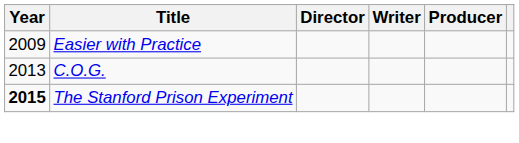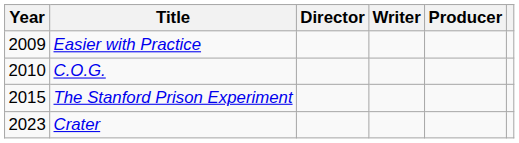 <table class="wikitable plainrowheaders">
 <tr>
 <th>Year</th>
 <th>Title</th>
 <th scope="col">Director</th>
 <th scope="col">Writer</th>
 <th scope="col">Producer</th>
 <th></th>
 </tr>
 <tr>
 <td>2009</td>
 <td><em><a href='#'>Easier with Practice</a></em></td>
 <td></td>
 <td></td>
 <td></td>
 <td style="text-align:center;"></td>
 </tr>
 <tr>
-<td>2013</td>
+<td>2010</td>
 <td><em><a href='#'>C.O.G.</a></em></td>
 <td></td>
 <td></td>
 <td></td>
 <td style="text-align:center;"></td>
 </tr>
 <tr>
-<td><strong>2015</strong></td>
+<td>2015</td>
 <td><em><a href='#'>The Stanford Prison Experiment</a></em></td>
 <td></td>
 <td></td>
 <td></td>
 <td style="text-align:center;"></td>
 </tr>
+<tr>
+<td>2023</td>
+<td><em><a href='#'>Crater</a></em></td>
+<td></td>
+<td></td>
+<td></td>
+<td style="text-align:center;"></td>
+</tr>
 </table>
